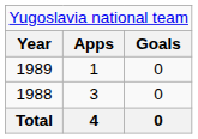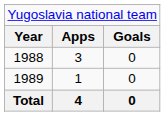 <table class="wikitable" style="text-align:center">
 <tr>
 <td colspan="3"><a href='#'>Yugoslavia national team</a></td>
 </tr>
 <tr>
 <th>Year</th>
 <th>Apps</th>
 <th>Goals</th>
 </tr>
 <tr>
-<td>1989</td>
-<td>1</td>
+<td>1988</td>
+<td>3</td>
 <td>0</td>
 </tr>
 <tr>
-<td>1988</td>
-<td>3</td>
+<td>1989</td>
+<td>1</td>
 <td>0</td>
 </tr>
 <tr>
 <th>Total</th>
 <th>4</th>
 <th>0</th>
 </tr>
 </table>
